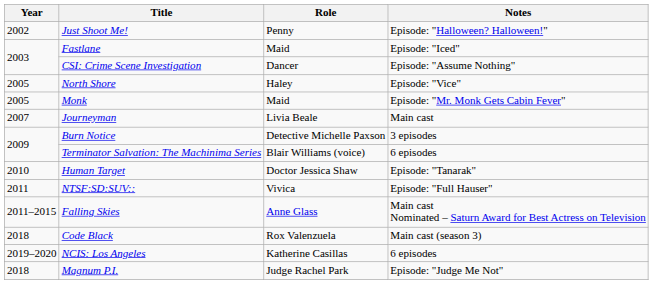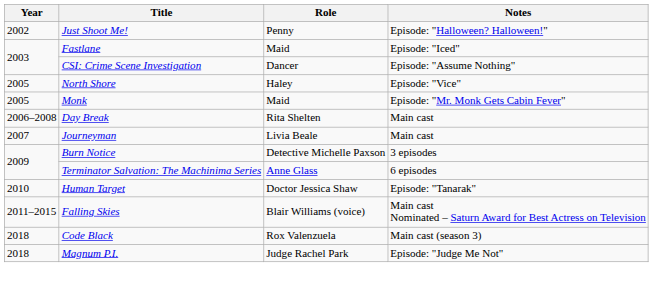 <table class="wikitable sortable plainrowheaders">
 <tr>
 <th scope="col">Year</th>
 <th scope="col">Title</th>
 <th scope="col">Role</th>
 <th scope="col" class="unsortable">Notes</th>
 </tr>
 <tr>
 <td>2002</td>
 <td><em><a href='#'>Just Shoot Me!</a></em></td>
 <td>Penny</td>
 <td>Episode: "<a href='#'>Halloween? Halloween!</a>"</td>
 </tr>
 <tr>
 <td rowspan="2">2003</td>
 <td><em><a href='#'>Fastlane</a></em></td>
 <td>Maid</td>
 <td>Episode: "Iced"</td>
 </tr>
 <tr>
 <td><em><a href='#'>CSI: Crime Scene Investigation</a></em></td>
 <td>Dancer</td>
 <td>Episode: "Assume Nothing"</td>
 </tr>
 <tr>
 <td>2005</td>
 <td><em><a href='#'>North Shore</a></em></td>
 <td>Haley</td>
 <td>Episode: "Vice"</td>
 </tr>
 <tr>
 <td>2005</td>
 <td><em><a href='#'>Monk</a></em></td>
 <td>Maid</td>
 <td>Episode: "<a href='#'>Mr. Monk Gets Cabin Fever</a>"</td>
 </tr>
 <tr>
+<td>2006–2008</td>
+<td><em><a href='#'>Day Break</a></em></td>
+<td>Rita Shelten</td>
+<td>Main cast</td>
+</tr>
+<tr>
 <td>2007</td>
 <td><em><a href='#'>Journeyman</a></em></td>
 <td>Livia Beale</td>
 <td>Main cast</td>
 </tr>
 <tr>
 <td rowspan="2">2009</td>
 <td><em><a href='#'>Burn Notice</a></em></td>
 <td>Detective Michelle Paxson</td>
 <td>3 episodes</td>
 </tr>
 <tr>
 <td><em><a href='#'>Terminator Salvation: The Machinima Series</a></em></td>
-<td>Blair Williams (voice)</td>
+<td><a href='#'>Anne Glass</a></td>
 <td>6 episodes</td>
 </tr>
 <tr>
 <td>2010</td>
 <td><em><a href='#'>Human Target</a></em></td>
 <td>Doctor Jessica Shaw</td>
 <td>Episode: "Tanarak"</td>
 </tr>
 <tr>
-<td>2011</td>
-<td><em><a href='#'>NTSF:SD:SUV::</a></em></td>
-<td>Vivica</td>
-<td>Episode: "Full Hauser"</td>
-</tr>
-<tr>
 <td>2011–2015</td>
 <td><em><a href='#'>Falling Skies</a></em></td>
-<td><a href='#'>Anne Glass</a></td>
+<td>Blair Williams (voice)</td>
 <td>Main cast<br>Nominated – <a href='#'>Saturn Award for Best Actress on Television</a></td>
 </tr>
 <tr>
 <td>2018</td>
 <td><em><a href='#'>Code Black</a></em></td>
 <td>Rox Valenzuela</td>
 <td>Main cast (season 3)</td>
 </tr>
 <tr>
-<td>2019–2020</td>
-<td><em><a href='#'>NCIS: Los Angeles</a></em></td>
-<td>Katherine Casillas</td>
-<td>6 episodes</td>
-</tr>
-<tr>
 <td>2018</td>
 <td><em><a href='#'>Magnum P.I.</a></em></td>
 <td>Judge Rachel Park</td>
 <td>Episode: "Judge Me Not"</td>
 </tr>
 </table>
